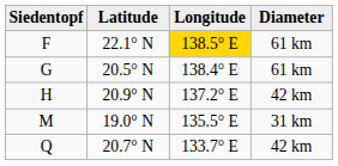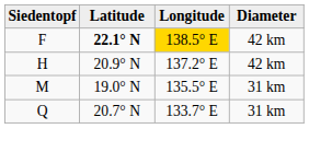 <table class="wikitable">
 <tr>
 <th width="25%" style="background:#eeeeee;">Siedentopf</th>
 <th width="25%" style="background:#eeeeee;">Latitude</th>
 <th width="25%" style="background:#eeeeee;">Longitude</th>
 <th width="25%" style="background:#eeeeee;">Diameter</th>
 </tr>
 <tr>
 <td align="center">F</td>
-<td align="center">22.1° N</td>
+<td align="center"><strong>22.1° N</strong></td>
 <td align="center" style="background: gold;">138.5° E</td>
-<td align="center">61 km</td>
-</tr>
-<tr>
-<td align="center">G</td>
-<td align="center">20.5° N</td>
-<td align="center">138.4° E</td>
-<td align="center">61 km</td>
+<td align="center">42 km</td>
 </tr>
 <tr>
 <td align="center">H</td>
 <td align="center">20.9° N</td>
 <td align="center">137.2° E</td>
 <td align="center">42 km</td>
 </tr>
 <tr>
 <td align="center">M</td>
 <td align="center">19.0° N</td>
 <td align="center">135.5° E</td>
 <td align="center">31 km</td>
 </tr>
 <tr>
 <td align="center">Q</td>
 <td align="center">20.7° N</td>
 <td align="center">133.7° E</td>
-<td align="center">42 km</td>
+<td align="center">31 km</td>
 </tr>
 </table>
